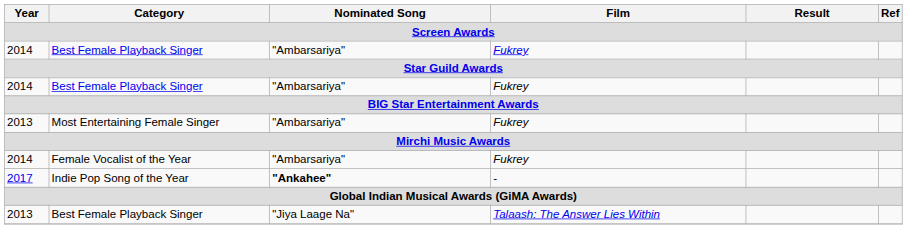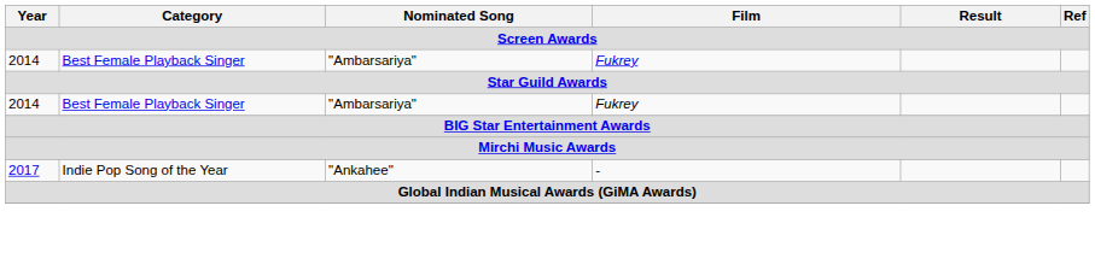 <table class="wikitable plainrowheaders">
 <tr>
 <th width=5%>Year</th>
 <th width=25%>Category</th>
 <th width=25%>Nominated Song</th>
 <th width=29%>Film</th>
 <th width=15%>Result</th>
 <th width=1%>Ref</th>
 </tr>
 <tr>
 <td colspan=6 style="text-align: center; background:#ddd; "><strong><a href='#'>Screen Awards</a></strong></td>
 </tr>
 <tr>
 <td>2014</td>
 <td><a href='#'>Best Female Playback Singer</a></td>
 <td>"Ambarsariya"</td>
 <td><em><a href='#'>Fukrey</a></em></td>
 <td></td>
 <td></td>
 </tr>
 <tr>
 <td colspan=6 style="text-align: center; background:#ddd; "><strong><a href='#'>Star Guild Awards</a></strong></td>
 </tr>
 <tr>
 <td>2014</td>
 <td><a href='#'>Best Female Playback Singer</a></td>
 <td>"Ambarsariya"</td>
 <td><em>Fukrey</em></td>
 <td></td>
 <td></td>
 </tr>
 <tr>
 <td colspan=6 style="text-align: center; background:#ddd; "><strong><a href='#'>BIG Star Entertainment Awards</a></strong></td>
 </tr>
 <tr>
-<td>2013</td>
-<td>Most Entertaining Female Singer</td>
-<td>"Ambarsariya"</td>
-<td><em>Fukrey</em></td>
-<td></td>
-<td></td>
-</tr>
-<tr>
 <td colspan=6 style="text-align: center; background:#ddd; "><strong><a href='#'>Mirchi Music Awards</a></strong></td>
-</tr>
-<tr>
-<td>2014</td>
-<td>Female Vocalist of the Year</td>
-<td>"Ambarsariya"</td>
-<td><em>Fukrey</em></td>
-<td></td>
-<td></td>
 </tr>
 <tr>
 <td><a href='#'>2017</a></td>
 <td>Indie Pop Song of the Year</td>
-<td><strong>"Ankahee"</strong></td>
+<td>"Ankahee"</td>
 <td>-</td>
 <td></td>
 <td></td>
 </tr>
 <tr>
 <td colspan=6 style="text-align: center; background:#ddd; "><strong>Global Indian Musical Awards (GiMA Awards) </strong></td>
 </tr>
 <tr>
-<td>2013</td>
-<td>Best Female Playback Singer</td>
-<td>"Jiya Laage Na"</td>
-<td><em><a href='#'>Talaash: The Answer Lies Within</a></em></td>
-<td></td>
-<td></td>
-</tr>
-<tr>
 </tr>
 </table>
